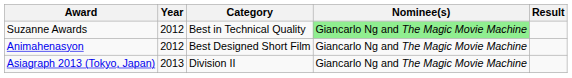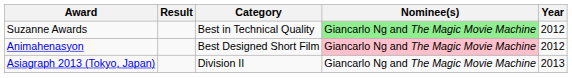 <table class="wikitable">
 <tr>
 <th>Award</th>
-<th>Year</th>
+<th>Result</th>
 <th>Category</th>
 <th>Nominee(s)</th>
-<th>Result</th>
+<th>Year</th>
 </tr>
 <tr>
 <td rowspan=1>Suzanne Awards</td>
-<td rowspan=1>2012</td>
+<td></td>
 <td>Best in Technical Quality</td>
 <td style="background: lightgreen;">Giancarlo Ng and <em>The Magic Movie Machine</em></td>
-<td></td>
+<td rowspan=1>2012</td>
 </tr>
 <tr>
 <td rowspan=1><a href='#'>Animahenasyon</a></td>
+<td></td>
+<td>Best Designed Short Film</td>
+<td style="background: pink;">Giancarlo Ng and <em>The Magic Movie Machine</em></td>
 <td rowspan=1>2012</td>
-<td>Best Designed Short Film</td>
-<td>Giancarlo Ng and <em>The Magic Movie Machine</em></td>
-<td></td>
 </tr>
 <tr>
 <td rowspan=1><a href='#'>Asiagraph 2013 (Tokyo, Japan)</a></td>
-<td rowspan=1>2013</td>
+<td></td>
 <td>Division II</td>
 <td>Giancarlo Ng and <em>The Magic Movie Machine</em></td>
-<td></td>
+<td rowspan=1>2013</td>
 </tr>
 </table>
